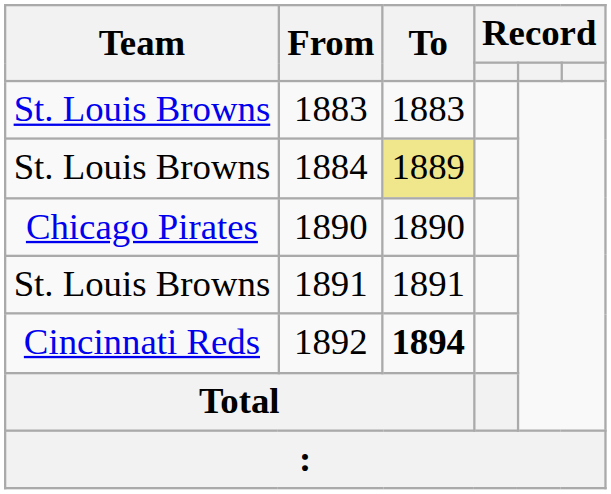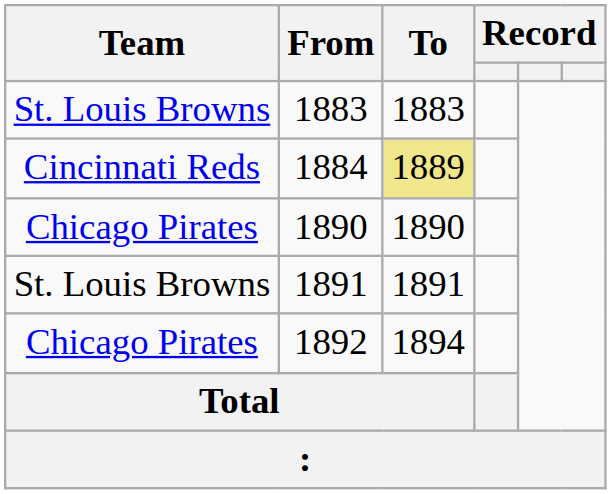 <table class="wikitable" Style="text-align: center">
 <tr>
 <th rowspan="2">Team</th>
 <th rowspan="2">From</th>
 <th rowspan="2">To</th>
 <th colspan="3">Record</th>
 </tr>
 <tr>
 <th></th>
 <th></th>
 <th></th>
 </tr>
 <tr>
 <td><a href='#'>St. Louis Browns</a></td>
 <td>1883</td>
 <td>1883</td>
 <td></td>
 </tr>
 <tr>
-<td>St. Louis Browns</td>
+<td><a href='#'>Cincinnati Reds</a></td>
 <td>1884</td>
 <td style="background: khaki;">1889</td>
 <td></td>
 </tr>
 <tr>
 <td><a href='#'>Chicago Pirates</a></td>
 <td>1890</td>
 <td>1890</td>
 <td></td>
 </tr>
 <tr>
 <td>St. Louis Browns</td>
 <td>1891</td>
 <td>1891</td>
 <td></td>
 </tr>
 <tr>
-<td><a href='#'>Cincinnati Reds</a></td>
+<td><a href='#'>Chicago Pirates</a></td>
 <td>1892</td>
-<td><strong>1894</strong></td>
+<td>1894</td>
 <td></td>
 </tr>
 <tr>
 <th colspan="3">Total</th>
 <th></th>
 </tr>
 <tr>
 <th colspan="6">:</th>
 </tr>
 </table>
